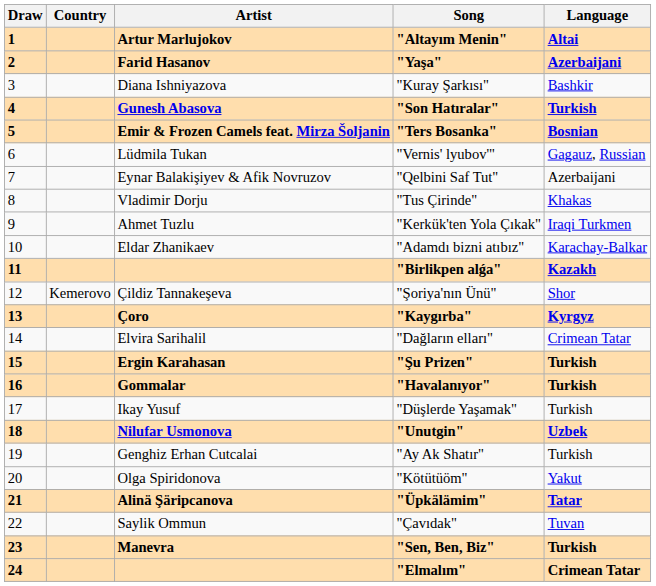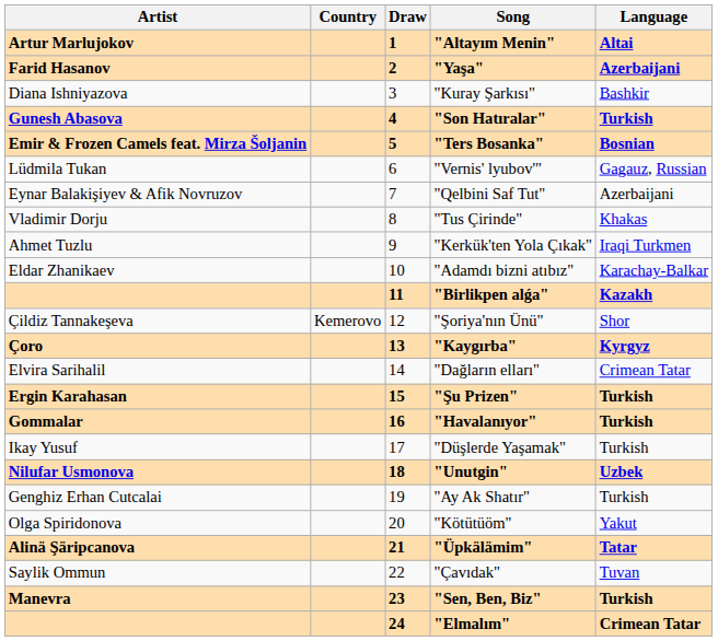 <table class="sortable wikitable">
 <tr>
+<th>Artist</th>
+<th>Country</th>
 <th>Draw</th>
-<th>Country</th>
-<th>Artist</th>
 <th>Song</th>
 <th>Language</th>
 </tr>
 <tr style="font-weight:bold;background:navajowhite;">
+<td>Artur Marlujokov</td>
+<td></td>
 <td>1</td>
-<td></td>
-<td>Artur Marlujokov</td>
 <td>"Altayım Menin" </td>
 <td><a href='#'>Altai</a></td>
 </tr>
 <tr style="font-weight:bold;background:navajowhite;">
+<td>Farid Hasanov</td>
+<td></td>
 <td>2</td>
-<td></td>
-<td>Farid Hasanov</td>
 <td>"Yaşa"</td>
 <td><a href='#'>Azerbaijani</a></td>
 </tr>
 <tr>
+<td>Diana Ishniyazova</td>
+<td></td>
 <td>3</td>
-<td></td>
-<td>Diana Ishniyazova</td>
 <td>"Kuray Şarkısı"</td>
 <td><a href='#'>Bashkir</a></td>
 </tr>
 <tr style="font-weight:bold;background:navajowhite;">
+<td><a href='#'>Gunesh Abasova</a></td>
+<td></td>
 <td>4</td>
-<td></td>
-<td><a href='#'>Gunesh Abasova</a></td>
 <td>"Son Hatıralar"</td>
 <td><a href='#'>Turkish</a></td>
 </tr>
 <tr style="font-weight:bold;background:navajowhite;">
+<td>Emir & Frozen Camels feat. <a href='#'>Mirza Šoljanin</a></td>
+<td></td>
 <td>5</td>
-<td></td>
-<td>Emir & Frozen Camels feat. <a href='#'>Mirza Šoljanin</a></td>
 <td>"Ters Bosanka"</td>
 <td><a href='#'>Bosnian</a></td>
 </tr>
 <tr>
+<td>Lüdmila Tukan</td>
+<td></td>
 <td>6</td>
-<td></td>
-<td>Lüdmila Tukan</td>
 <td>"Vernis' lyubov'" </td>
 <td><a href='#'>Gagauz</a>, <a href='#'>Russian</a></td>
 </tr>
 <tr>
+<td>Eynar Balakişiyev & Afik Novruzov</td>
+<td></td>
 <td>7</td>
-<td></td>
-<td>Eynar Balakişiyev & Afik Novruzov</td>
 <td>"Qelbini Saf Tut"</td>
 <td>Azerbaijani</td>
 </tr>
 <tr>
+<td>Vladimir Dorju</td>
+<td></td>
 <td>8</td>
-<td></td>
-<td>Vladimir Dorju</td>
 <td>"Tus Çirinde"</td>
 <td><a href='#'>Khakas</a></td>
 </tr>
 <tr>
+<td>Ahmet Tuzlu</td>
+<td></td>
 <td>9</td>
-<td></td>
-<td>Ahmet Tuzlu</td>
 <td>"Kerkük'ten Yola Çıkak"</td>
 <td><a href='#'>Iraqi Turkmen</a></td>
 </tr>
 <tr>
+<td>Eldar Zhanikaev</td>
+<td></td>
 <td>10</td>
-<td></td>
-<td>Eldar Zhanikaev</td>
 <td>"Adamdı bizni atıbız" </td>
 <td><a href='#'>Karachay-Balkar</a></td>
 </tr>
 <tr style="font-weight:bold;background:navajowhite;">
-<td>11</td>
 <td></td>
 <td></td>
+<td>11</td>
 <td>"Birlikpen alǵa" </td>
 <td><a href='#'>Kazakh</a></td>
 </tr>
 <tr>
+<td>Çildiz Tannakeşeva</td>
+<td> Kemerovo</td>
 <td>12</td>
-<td> Kemerovo</td>
-<td>Çildiz Tannakeşeva</td>
 <td>"Şoriya'nın Ünü"</td>
 <td><a href='#'>Shor</a></td>
 </tr>
 <tr style="font-weight:bold;background:navajowhite;">
+<td>Çoro</td>
+<td></td>
 <td>13</td>
-<td></td>
-<td>Çoro</td>
 <td>"Kaygırba" </td>
 <td><a href='#'>Kyrgyz</a></td>
 </tr>
 <tr>
+<td>Elvira Sarihalil</td>
+<td></td>
 <td>14</td>
-<td></td>
-<td>Elvira Sarihalil</td>
 <td>"Dağların elları" </td>
 <td><a href='#'>Crimean Tatar</a></td>
 </tr>
 <tr style="font-weight:bold;background:navajowhite;">
+<td>Ergin Karahasan</td>
+<td></td>
 <td>15</td>
-<td></td>
-<td>Ergin Karahasan</td>
 <td>"Şu Prizen"</td>
 <td>Turkish</td>
 </tr>
 <tr style="font-weight:bold;background:navajowhite;">
+<td>Gommalar</td>
+<td></td>
 <td>16</td>
-<td></td>
-<td>Gommalar</td>
 <td>"Havalanıyor"</td>
 <td>Turkish</td>
 </tr>
 <tr>
+<td>Ikay Yusuf</td>
+<td></td>
 <td>17</td>
-<td></td>
-<td>Ikay Yusuf</td>
 <td>"Düşlerde Yaşamak"</td>
 <td>Turkish</td>
 </tr>
 <tr style="font-weight:bold;background:navajowhite;">
+<td><a href='#'>Nilufar Usmonova</a></td>
+<td></td>
 <td>18</td>
-<td></td>
-<td><a href='#'>Nilufar Usmonova</a></td>
 <td>"Unutgin"</td>
 <td><a href='#'>Uzbek</a></td>
 </tr>
 <tr>
+<td>Genghiz Erhan Cutcalai</td>
+<td></td>
 <td>19</td>
-<td></td>
-<td>Genghiz Erhan Cutcalai</td>
 <td>"Ay Ak Shatır"</td>
 <td>Turkish</td>
 </tr>
 <tr>
+<td>Olga Spiridonova</td>
+<td></td>
 <td>20</td>
-<td></td>
-<td>Olga Spiridonova</td>
 <td>"Kötütüöm" </td>
 <td><a href='#'>Yakut</a></td>
 </tr>
 <tr style="font-weight:bold;background:navajowhite;">
+<td>Alinä Şäripcanova</td>
+<td></td>
 <td>21</td>
-<td></td>
-<td>Alinä Şäripcanova</td>
 <td>"Üpkälämim" </td>
 <td><a href='#'>Tatar</a></td>
 </tr>
 <tr>
+<td>Saylik Ommun</td>
+<td></td>
 <td>22</td>
-<td></td>
-<td>Saylik Ommun</td>
 <td>"Çavıdak" </td>
 <td><a href='#'>Tuvan</a></td>
 </tr>
 <tr style="font-weight:bold;background:navajowhite;">
+<td>Manevra</td>
+<td></td>
 <td>23</td>
-<td></td>
-<td>Manevra</td>
 <td>"Sen, Ben, Biz"</td>
 <td>Turkish</td>
 </tr>
 <tr style="font-weight:bold;background:navajowhite;">
-<td>24</td>
 <td></td>
 <td></td>
+<td>24</td>
 <td>"Elmalım" </td>
 <td>Crimean Tatar</td>
 </tr>
 </table>
